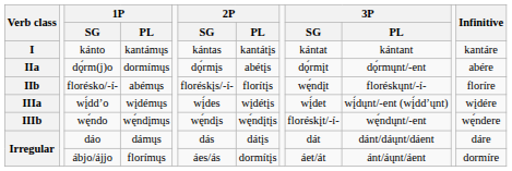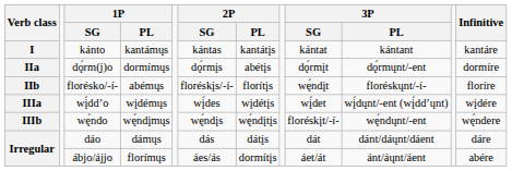 <table class="wikitable" style="text-align: center;">
 <tr>
 <th rowspan="2">Verb class</th>
 <td rowspan="9"></td>
 <th colspan="2">1P</th>
 <td rowspan="9"></td>
 <th colspan="2">2P</th>
 <td rowspan="9"></td>
 <th colspan="2">3P</th>
 <td rowspan="9"></td>
 <th rowspan="2">Infinitive</th>
 </tr>
 <tr>
 <th>SG</th>
 <th>PL</th>
 <th>SG</th>
 <th>PL</th>
 <th>SG</th>
 <th>PL</th>
 </tr>
 <tr>
 <th>I</th>
 <td>kánto</td>
 <td>kantámųs</td>
 <td>kántas</td>
 <td>kantátįs</td>
 <td>kántat</td>
 <td>kántant</td>
 <td>kantáre</td>
 </tr>
 <tr>
 <th>IIa</th>
 <td>dǫ́rm(j)o</td>
 <td>dormímųs</td>
 <td>dǫ́rmįs</td>
 <td>abétįs</td>
 <td>dǫ́rmįt</td>
 <td>dǫ́rmųnt/-ent</td>
-<td>abére</td>
+<td>dormíre</td>
 </tr>
 <tr>
 <th>IIb</th>
 <td>florésko/-í-</td>
 <td>abémųs</td>
 <td>floréskįs/-í-</td>
 <td>florítįs</td>
 <td>wę́ndįt</td>
 <td>floréskųnt/-í-</td>
 <td>floríre</td>
 </tr>
 <tr>
 <th>IIIa</th>
 <td>wį́dd’o</td>
 <td>wįdémųs</td>
 <td>wį́des</td>
 <td>wįdétįs</td>
 <td>wį́det</td>
 <td>wį́dųnt/-ent (wį́dd’ųnt)</td>
 <td>wįdére</td>
 </tr>
 <tr>
 <th>IIIb</th>
 <td>wę́ndo</td>
 <td>wę́ndįmųs</td>
 <td>wę́ndįs</td>
 <td>wę́ndįtįs</td>
 <td>floréskįt/-í-</td>
 <td>wę́ndųnt/-ent</td>
 <td>wę́ndere</td>
 </tr>
 <tr>
 <th rowspan="2">Irregular</th>
 <td>dáo</td>
 <td>dámųs</td>
 <td>dás</td>
 <td>dátįs</td>
 <td>dát</td>
 <td>dánt/dáųnt/dáent</td>
 <td>dáre</td>
 </tr>
 <tr>
 <td>ábjo/ájjo</td>
 <td>florímųs</td>
 <td>áes/ás</td>
 <td>dormítįs</td>
 <td>áet/át</td>
 <td>ánt/áųnt/áent</td>
-<td>dormíre</td>
+<td>abére</td>
 </tr>
 </table>
